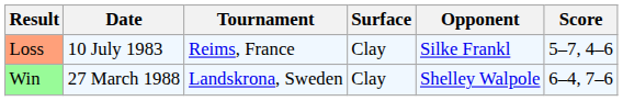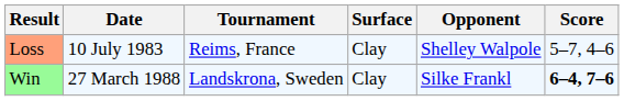 <table class="sortable wikitable" style=font-size:97%>
 <tr>
 <th>Result</th>
 <th>Date</th>
 <th>Tournament</th>
 <th>Surface</th>
 <th>Opponent</th>
 <th class="unsortable">Score</th>
 </tr>
 <tr bgcolor="#f0f8ff">
 <td style="background:#ffa07a;">Loss</td>
 <td>10 July 1983</td>
 <td><a href='#'>Reims</a>, France</td>
 <td>Clay</td>
-<td> <a href='#'>Silke Frankl</a></td>
+<td> <a href='#'>Shelley Walpole</a></td>
 <td>5–7, 4–6</td>
 </tr>
 <tr bgcolor="#f0f8ff">
 <td style="background:#98fb98;">Win</td>
 <td>27 March 1988</td>
 <td><a href='#'>Landskrona</a>, Sweden</td>
 <td>Clay</td>
-<td> <a href='#'>Shelley Walpole</a></td>
-<td>6–4, 7–6</td>
+<td> <a href='#'>Silke Frankl</a></td>
+<td><strong>6–4, 7–6</strong></td>
 </tr>
 </table>
